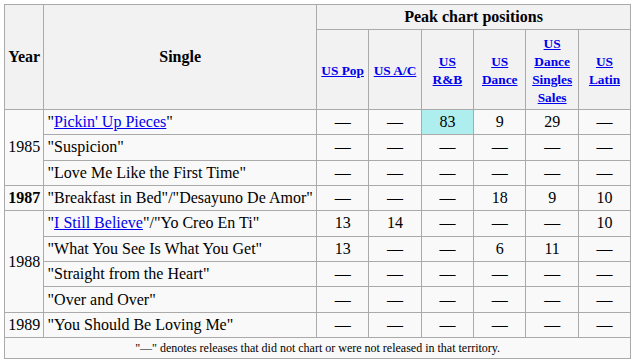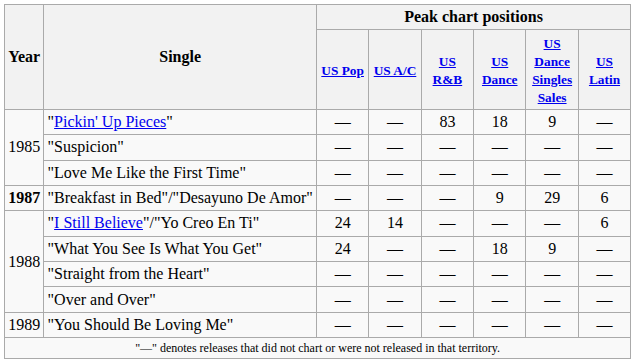 <table class="wikitable">
 <tr>
 <th scope="col" rowspan="2">Year</th>
 <th scope="col" rowspan="2">Single</th>
 <th scope="col" colspan="6">Peak chart positions</th>
 </tr>
 <tr>
 <th align="center" width="45"><small><a href='#'>US Pop</a></small><br></th>
 <th align="center" width="45"><small><a href='#'>US A/C</a></small><br></th>
 <th align="center" width="45"><small><a href='#'>US R&B</a></small><br></th>
 <th align="center" width="45"><small><a href='#'>US Dance</a></small><br></th>
 <th align="center" width="45"><small><a href='#'>US Dance Singles Sales</a></small><br></th>
 <th align="center" width="45"><small><a href='#'>US Latin</a></small><br></th>
 </tr>
 <tr>
 <td align="center" rowspan="3">1985</td>
 <td align="left">"<a href='#'>Pickin' Up Pieces</a>"</td>
 <td align="center">—</td>
 <td align="center">—</td>
-<td align="center" style="background: paleturquoise;">83</td>
+<td align="center">83</td>
+<td align="center">18</td>
 <td align="center">9</td>
-<td align="center">29</td>
 <td align="center">—</td>
 </tr>
 <tr>
 <td align="left">"Suspicion"</td>
 <td align="center">—</td>
 <td align="center">—</td>
 <td align="center">—</td>
 <td align="center">—</td>
 <td align="center">—</td>
 <td align="center">—</td>
 </tr>
 <tr>
 <td align="left">"Love Me Like the First Time"</td>
 <td align="center">—</td>
 <td align="center">—</td>
 <td align="center">—</td>
 <td align="center">—</td>
 <td align="center">—</td>
 <td align="center">—</td>
 </tr>
 <tr>
 <td align="center"><strong>1987</strong></td>
 <td align="left">"Breakfast in Bed"/"Desayuno De Amor"</td>
 <td align="center">—</td>
 <td align="center">—</td>
 <td align="center">—</td>
-<td align="center">18</td>
 <td align="center">9</td>
-<td align="center">10</td>
+<td align="center">29</td>
+<td align="center">6</td>
 </tr>
 <tr>
 <td align="center" rowspan="4">1988</td>
 <td align="left">"<a href='#'>I Still Believe</a>"/"Yo Creo En Ti"</td>
-<td align="center">13</td>
+<td align="center">24</td>
 <td align="center">14</td>
 <td align="center">—</td>
 <td align="center">—</td>
 <td align="center">—</td>
-<td align="center">10</td>
+<td align="center">6</td>
 </tr>
 <tr>
 <td align="left">"What You See Is What You Get"</td>
-<td align="center">13</td>
+<td align="center">24</td>
 <td align="center">—</td>
 <td align="center">—</td>
-<td align="center">6</td>
-<td align="center">11</td>
+<td align="center">18</td>
+<td align="center">9</td>
 <td align="center">—</td>
 </tr>
 <tr>
 <td align="left">"Straight from the Heart"</td>
 <td align="center">—</td>
 <td align="center">—</td>
 <td align="center">—</td>
 <td align="center">—</td>
 <td align="center">—</td>
 <td align="center">—</td>
 </tr>
 <tr>
 <td align="left">"Over and Over"</td>
 <td align="center">—</td>
 <td align="center">—</td>
 <td align="center">—</td>
 <td align="center">—</td>
 <td align="center">—</td>
 <td align="center">—</td>
 </tr>
 <tr>
 <td align="center">1989</td>
 <td align="left">"You Should Be Loving Me"</td>
 <td align="center">—</td>
 <td align="center">—</td>
 <td align="center">—</td>
 <td align="center">—</td>
 <td align="center">—</td>
 <td align="center">—</td>
 </tr>
 <tr>
 <td colspan="9" style="text-align:center; font-size:9pt;">"—" denotes releases that did not chart or were not released in that territory.</td>
 </tr>
 </table>
